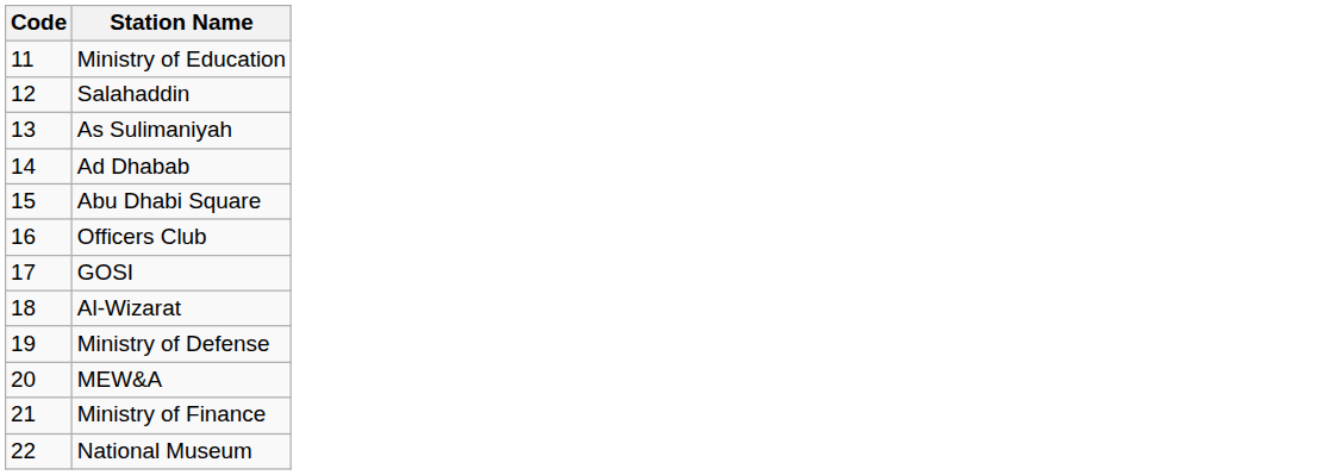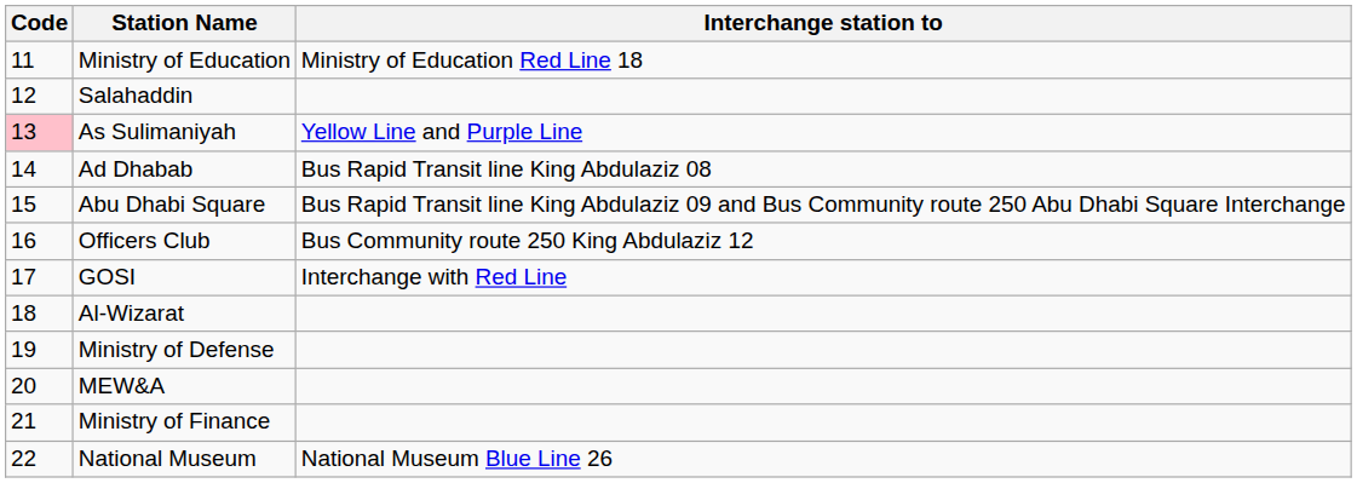 <table class="wikitable">
 <tr>
 <th>Code</th>
 <th>Station Name</th>
+<th>Interchange station to</th>
 </tr>
 <tr>
 <td>11</td>
 <td>Ministry of Education</td>
+<td>Ministry of Education <a href='#'>Red Line</a> 18</td>
 </tr>
 <tr>
 <td>12</td>
 <td>Salahaddin</td>
+<td></td>
 </tr>
 <tr>
-<td>13</td>
+<td style="background: pink;">13</td>
 <td>As Sulimaniyah</td>
+<td><a href='#'>Yellow Line</a> and <a href='#'>Purple Line</a></td>
 </tr>
 <tr>
 <td>14</td>
 <td>Ad Dhabab</td>
+<td>Bus Rapid Transit line King Abdulaziz 08</td>
 </tr>
 <tr>
 <td>15</td>
 <td>Abu Dhabi Square</td>
+<td>Bus Rapid Transit line King Abdulaziz 09 and Bus Community route 250 Abu Dhabi Square Interchange</td>
 </tr>
 <tr>
 <td>16</td>
 <td>Officers Club</td>
+<td>Bus Community route 250 King Abdulaziz 12</td>
 </tr>
 <tr>
 <td>17</td>
 <td>GOSI</td>
+<td>Interchange with <a href='#'>Red Line</a></td>
 </tr>
 <tr>
 <td>18</td>
 <td>Al-Wizarat</td>
+<td></td>
 </tr>
 <tr>
 <td>19</td>
 <td>Ministry of Defense</td>
+<td></td>
 </tr>
 <tr>
 <td>20</td>
 <td>MEW&A</td>
+<td></td>
 </tr>
 <tr>
 <td>21</td>
 <td>Ministry of Finance</td>
+<td></td>
 </tr>
 <tr>
 <td>22</td>
 <td>National Museum</td>
+<td>National Museum <a href='#'>Blue Line</a> 26</td>
 </tr>
 </table>
